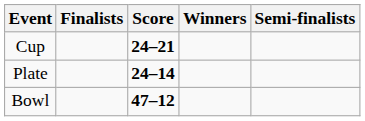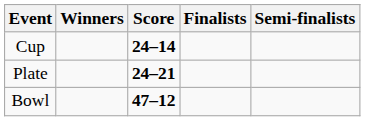 <table class="wikitable" style="text-align: center">
 <tr>
 <th>Event</th>
+<th>Winners</th>
+<th>Score</th>
 <th>Finalists</th>
-<th>Score</th>
-<th>Winners</th>
 <th>Semi-finalists</th>
 </tr>
 <tr>
 <td>Cup</td>
+<td align=left><strong></strong></td>
+<td><strong>24–14</strong></td>
 <td align=left></td>
-<td><strong>24–21</strong></td>
-<td align=left><strong></strong></td>
 <td align=left><br></td>
 </tr>
 <tr>
 <td>Plate</td>
+<td align=left><strong></strong></td>
+<td><strong>24–21</strong></td>
 <td align=left></td>
-<td><strong>24–14</strong></td>
-<td align=left><strong></strong></td>
 <td align=left><br></td>
 </tr>
 <tr>
 <td>Bowl</td>
+<td align=left><strong></strong></td>
+<td><strong>47–12</strong></td>
 <td align=left></td>
-<td><strong>47–12</strong></td>
-<td align=left><strong></strong></td>
 <td align=left><br></td>
 </tr>
 </table>
